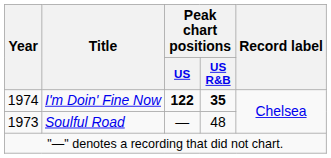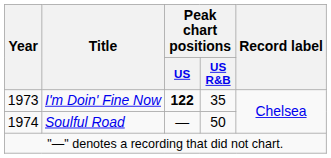 <table class="wikitable" style="text-align:center;">
 <tr>
 <th rowspan="2">Year</th>
 <th rowspan="2">Title</th>
 <th colspan="2">Peak chart positions</th>
 <th rowspan="2">Record label</th>
 </tr>
 <tr style="font-size:smaller;">
 <th width="35"><a href='#'>US</a><br></th>
 <th width="35"><a href='#'>US<br>R&B</a><br></th>
 </tr>
 <tr>
-<td rowspan="1">1974</td>
+<td rowspan="1">1973</td>
 <td align="left"><em><a href='#'>I'm Doin' Fine Now</a></em></td>
 <td><strong>122</strong></td>
-<td><strong>35</strong></td>
+<td>35</td>
 <td rowspan="2"><a href='#'>Chelsea</a></td>
 </tr>
 <tr>
-<td rowspan="1">1973</td>
+<td rowspan="1">1974</td>
 <td align="left"><em><a href='#'>Soulful Road</a></em></td>
 <td>—</td>
-<td>48</td>
+<td>50</td>
 </tr>
 <tr>
 <td colspan="15" style="font-size:90%">"—" denotes a recording that did not chart.</td>
 </tr>
 </table>
